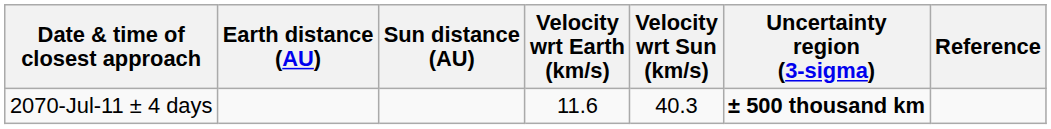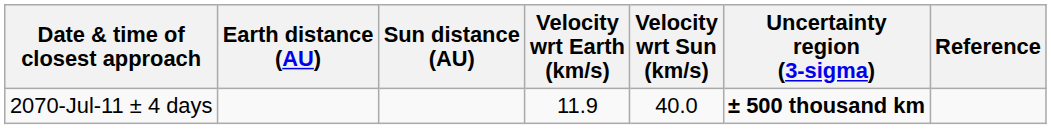 <table class="wikitable" style="text-align: center; font-size: 0.9em;">
 <tr>
 <th>Date & time of<br>closest approach</th>
 <th>Earth distance<br>(<a href='#'>AU</a>)</th>
 <th>Sun distance<br>(AU)</th>
 <th>Velocity<br>wrt Earth<br>(km/s)</th>
 <th>Velocity<br>wrt Sun<br>(km/s)</th>
 <th>Uncertainty<br>region<br>(<a href='#'>3-sigma</a>)</th>
 <th>Reference</th>
 </tr>
 <tr>
 <td>2070-Jul-11 ± 4 days</td>
 <td></td>
 <td></td>
-<td>11.6</td>
-<td>40.3</td>
+<td>11.9</td>
+<td>40.0</td>
 <td><strong>± 500 thousand km</strong></td>
 <td><small></small></td>
 </tr>
 </table>
